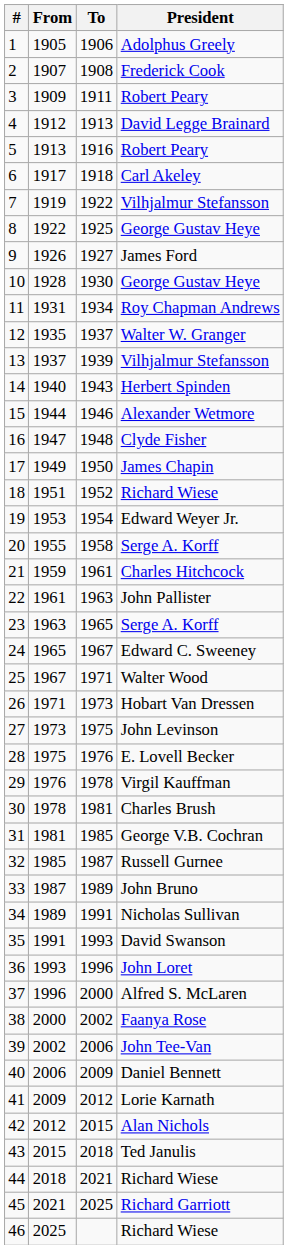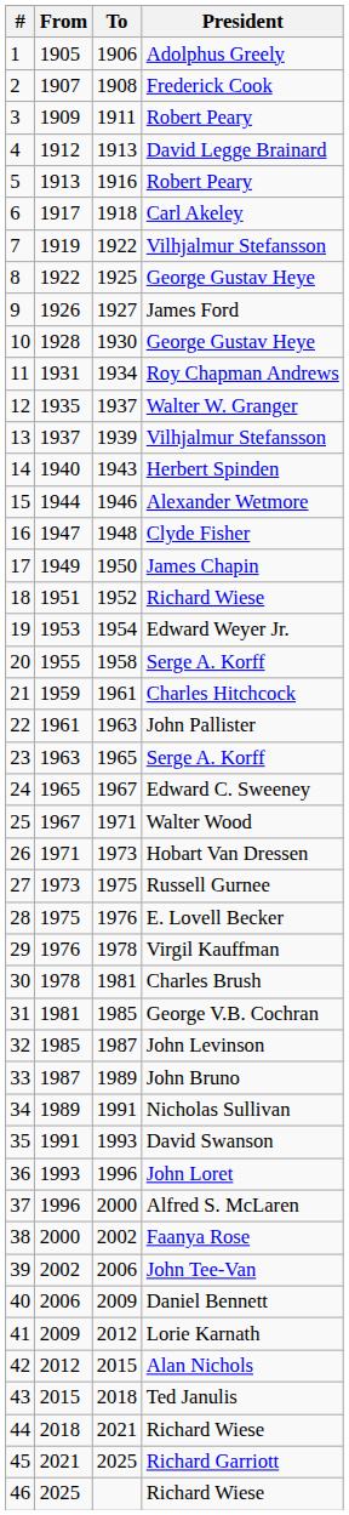 <table class="wikitable">
 <tr>
 <th>#</th>
 <th>From</th>
 <th>To</th>
 <th>President</th>
 </tr>
 <tr>
 <td>1</td>
 <td>1905</td>
 <td>1906</td>
 <td><a href='#'>Adolphus Greely</a></td>
 </tr>
 <tr>
 <td>2</td>
 <td>1907</td>
 <td>1908</td>
 <td><a href='#'>Frederick Cook</a></td>
 </tr>
 <tr>
 <td>3</td>
 <td>1909</td>
 <td>1911</td>
 <td><a href='#'>Robert Peary</a></td>
 </tr>
 <tr>
 <td>4</td>
 <td>1912</td>
 <td>1913</td>
 <td><a href='#'>David Legge Brainard</a></td>
 </tr>
 <tr>
 <td>5</td>
 <td>1913</td>
 <td>1916</td>
 <td><a href='#'>Robert Peary</a></td>
 </tr>
 <tr>
 <td>6</td>
 <td>1917</td>
 <td>1918</td>
 <td><a href='#'>Carl Akeley</a></td>
 </tr>
 <tr>
 <td>7</td>
 <td>1919</td>
 <td>1922</td>
 <td><a href='#'>Vilhjalmur Stefansson</a></td>
 </tr>
 <tr>
 <td>8</td>
 <td>1922</td>
 <td>1925</td>
 <td><a href='#'>George Gustav Heye</a></td>
 </tr>
 <tr>
 <td>9</td>
 <td>1926</td>
 <td>1927</td>
 <td>James Ford</td>
 </tr>
 <tr>
 <td>10</td>
 <td>1928</td>
 <td>1930</td>
 <td><a href='#'>George Gustav Heye</a></td>
 </tr>
 <tr>
 <td>11</td>
 <td>1931</td>
 <td>1934</td>
 <td><a href='#'>Roy Chapman Andrews</a></td>
 </tr>
 <tr>
 <td>12</td>
 <td>1935</td>
 <td>1937</td>
 <td><a href='#'>Walter W. Granger</a></td>
 </tr>
 <tr>
 <td>13</td>
 <td>1937</td>
 <td>1939</td>
 <td><a href='#'>Vilhjalmur Stefansson</a></td>
 </tr>
 <tr>
 <td>14</td>
 <td>1940</td>
 <td>1943</td>
 <td><a href='#'>Herbert Spinden</a></td>
 </tr>
 <tr>
 <td>15</td>
 <td>1944</td>
 <td>1946</td>
 <td><a href='#'>Alexander Wetmore</a></td>
 </tr>
 <tr>
 <td>16</td>
 <td>1947</td>
 <td>1948</td>
 <td><a href='#'>Clyde Fisher</a></td>
 </tr>
 <tr>
 <td>17</td>
 <td>1949</td>
 <td>1950</td>
 <td><a href='#'>James Chapin</a></td>
 </tr>
 <tr>
 <td>18</td>
 <td>1951</td>
 <td>1952</td>
 <td><a href='#'>Richard Wiese</a></td>
 </tr>
 <tr>
 <td>19</td>
 <td>1953</td>
 <td>1954</td>
 <td>Edward Weyer Jr.</td>
 </tr>
 <tr>
 <td>20</td>
 <td>1955</td>
 <td>1958</td>
 <td><a href='#'>Serge A. Korff</a></td>
 </tr>
 <tr>
 <td>21</td>
 <td>1959</td>
 <td>1961</td>
 <td><a href='#'>Charles Hitchcock</a></td>
 </tr>
 <tr>
 <td>22</td>
 <td>1961</td>
 <td>1963</td>
 <td>John Pallister</td>
 </tr>
 <tr>
 <td>23</td>
 <td>1963</td>
 <td>1965</td>
 <td><a href='#'>Serge A. Korff</a></td>
 </tr>
 <tr>
 <td>24</td>
 <td>1965</td>
 <td>1967</td>
 <td>Edward C. Sweeney</td>
 </tr>
 <tr>
 <td>25</td>
 <td>1967</td>
 <td>1971</td>
 <td>Walter Wood</td>
 </tr>
 <tr>
 <td>26</td>
 <td>1971</td>
 <td>1973</td>
 <td>Hobart Van Dressen</td>
 </tr>
 <tr>
 <td>27</td>
 <td>1973</td>
 <td>1975</td>
-<td>John Levinson</td>
+<td>Russell Gurnee</td>
 </tr>
 <tr>
 <td>28</td>
 <td>1975</td>
 <td>1976</td>
 <td>E. Lovell Becker</td>
 </tr>
 <tr>
 <td>29</td>
 <td>1976</td>
 <td>1978</td>
 <td>Virgil Kauffman</td>
 </tr>
 <tr>
 <td>30</td>
 <td>1978</td>
 <td>1981</td>
 <td>Charles Brush</td>
 </tr>
 <tr>
 <td>31</td>
 <td>1981</td>
 <td>1985</td>
 <td>George V.B. Cochran</td>
 </tr>
 <tr>
 <td>32</td>
 <td>1985</td>
 <td>1987</td>
-<td>Russell Gurnee</td>
+<td>John Levinson</td>
 </tr>
 <tr>
 <td>33</td>
 <td>1987</td>
 <td>1989</td>
 <td>John Bruno</td>
 </tr>
 <tr>
 <td>34</td>
 <td>1989</td>
 <td>1991</td>
 <td>Nicholas Sullivan</td>
 </tr>
 <tr>
 <td>35</td>
 <td>1991</td>
 <td>1993</td>
 <td>David Swanson</td>
 </tr>
 <tr>
 <td>36</td>
 <td>1993</td>
 <td>1996</td>
 <td><a href='#'>John Loret</a></td>
 </tr>
 <tr>
 <td>37</td>
 <td>1996</td>
 <td>2000</td>
 <td>Alfred S. McLaren</td>
 </tr>
 <tr>
 <td>38</td>
 <td>2000</td>
 <td>2002</td>
 <td><a href='#'>Faanya Rose</a></td>
 </tr>
 <tr>
 <td>39</td>
 <td>2002</td>
 <td>2006</td>
 <td><a href='#'>John Tee-Van</a></td>
 </tr>
 <tr>
 <td>40</td>
 <td>2006</td>
 <td>2009</td>
 <td>Daniel Bennett</td>
 </tr>
 <tr>
 <td>41</td>
 <td>2009</td>
 <td>2012</td>
 <td>Lorie Karnath</td>
 </tr>
 <tr>
 <td>42</td>
 <td>2012</td>
 <td>2015</td>
 <td><a href='#'>Alan Nichols</a></td>
 </tr>
 <tr>
 <td>43</td>
 <td>2015</td>
 <td>2018</td>
 <td>Ted Janulis</td>
 </tr>
 <tr>
 <td>44</td>
 <td>2018</td>
 <td>2021</td>
 <td>Richard Wiese</td>
 </tr>
 <tr>
 <td>45</td>
 <td>2021</td>
 <td>2025</td>
 <td><a href='#'>Richard Garriott</a></td>
 </tr>
 <tr>
 <td>46</td>
 <td>2025</td>
 <td></td>
 <td>Richard Wiese</td>
 </tr>
 </table>
